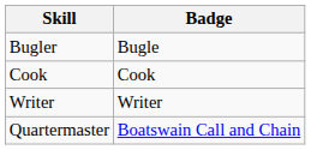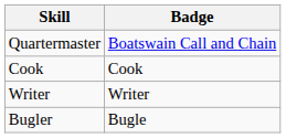 <table class="wikitable">
 <tr>
 <th>Skill</th>
 <th>Badge</th>
 </tr>
 <tr>
-<td>Bugler</td>
-<td>Bugle</td>
+<td>Quartermaster</td>
+<td><a href='#'>Boatswain Call and Chain</a></td>
 </tr>
 <tr>
 <td>Cook</td>
 <td>Cook</td>
 </tr>
 <tr>
 <td>Writer</td>
 <td>Writer</td>
 </tr>
 <tr>
-<td>Quartermaster</td>
-<td><a href='#'>Boatswain Call and Chain</a></td>
+<td>Bugler</td>
+<td>Bugle</td>
 </tr>
 </table>
